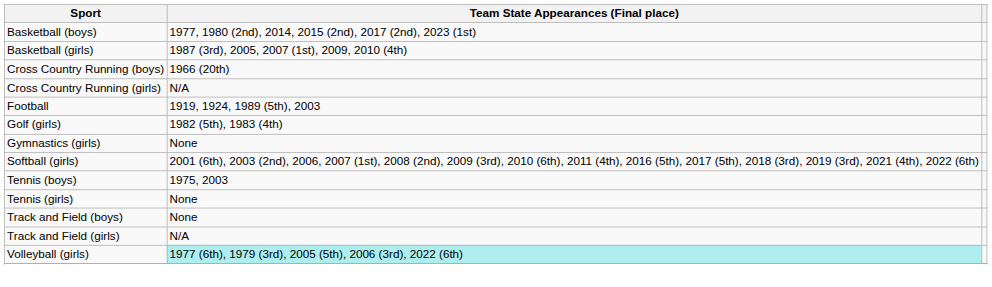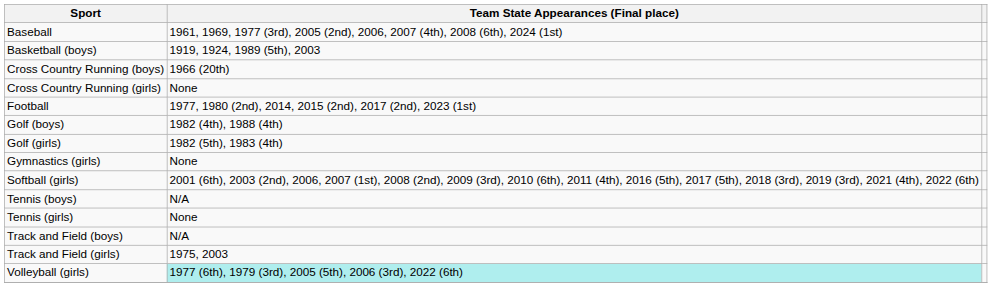 <table class="wikitable">
 <tr>
 <th>Sport</th>
 <th>Team State Appearances (Final place)</th>
 <th></th>
 </tr>
 <tr>
-<td>Basketball (boys)</td>
-<td>1977, 1980 (2nd), 2014, 2015 (2nd), 2017 (2nd), 2023 (1st)</td>
+<td>Baseball</td>
+<td>1961, 1969, 1977 (3rd), 2005 (2nd), 2006, 2007 (4th), 2008 (6th), 2024 (1st)</td>
 <td></td>
 </tr>
 <tr>
-<td>Basketball (girls)</td>
-<td>1987 (3rd), 2005, 2007 (1st), 2009, 2010 (4th)</td>
+<td>Basketball (boys)</td>
+<td>1919, 1924, 1989 (5th), 2003</td>
 <td></td>
 </tr>
 <tr>
 <td>Cross Country Running (boys)</td>
 <td>1966 (20th)</td>
 <td></td>
 </tr>
 <tr>
 <td>Cross Country Running (girls)</td>
-<td>N/A</td>
+<td>None</td>
 <td></td>
 </tr>
 <tr>
 <td>Football</td>
-<td>1919, 1924, 1989 (5th), 2003</td>
+<td>1977, 1980 (2nd), 2014, 2015 (2nd), 2017 (2nd), 2023 (1st)</td>
+<td></td>
+</tr>
+<tr>
+<td>Golf (boys)</td>
+<td>1982 (4th), 1988 (4th)</td>
 <td></td>
 </tr>
 <tr>
 <td>Golf (girls)</td>
 <td>1982 (5th), 1983 (4th)</td>
 <td></td>
 </tr>
 <tr>
 <td>Gymnastics (girls)</td>
 <td>None</td>
 <td></td>
 </tr>
 <tr>
 <td>Softball (girls)</td>
 <td>2001 (6th), 2003 (2nd), 2006, 2007 (1st), 2008 (2nd), 2009 (3rd), 2010 (6th), 2011 (4th), 2016 (5th), 2017 (5th), 2018 (3rd), 2019 (3rd), 2021 (4th), 2022 (6th)</td>
 <td></td>
 </tr>
 <tr>
 <td>Tennis (boys)</td>
-<td>1975, 2003</td>
+<td>N/A</td>
 <td></td>
 </tr>
 <tr>
 <td>Tennis (girls)</td>
 <td>None</td>
 <td></td>
 </tr>
 <tr>
 <td>Track and Field (boys)</td>
-<td>None</td>
+<td>N/A</td>
 <td></td>
 </tr>
 <tr>
 <td>Track and Field (girls)</td>
-<td>N/A</td>
+<td>1975, 2003</td>
 <td></td>
 </tr>
 <tr>
 <td>Volleyball (girls)</td>
 <td style="background: paleturquoise;">1977 (6th), 1979 (3rd), 2005 (5th), 2006 (3rd), 2022 (6th)</td>
 <td></td>
 </tr>
 <tr>
 </tr>
 <tr Co-ed Cheerleading>
 </tr>
 </table>
